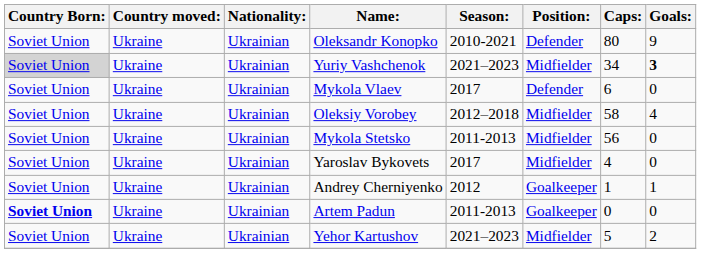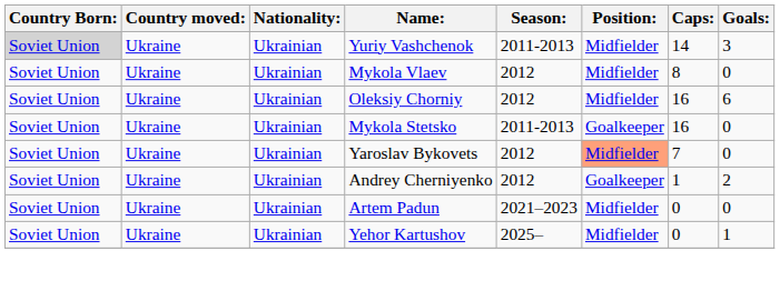 <table class="wikitable sortable" style="font-size:100%; text-align:left;">
 <tr>
 <th>Country Born:</th>
 <th>Country moved:</th>
 <th>Nationality:</th>
 <th>Name:</th>
 <th>Season:</th>
 <th>Position:</th>
 <th>Caps:</th>
 <th>Goals:</th>
 </tr>
 <tr>
-<td> <a href='#'>Soviet Union</a></td>
-<td> <a href='#'>Ukraine</a></td>
-<td> <a href='#'>Ukrainian</a></td>
-<td align="left"><a href='#'>Oleksandr Konopko</a></td>
-<td>2010-2021</td>
-<td><a href='#'>Defender</a></td>
-<td>80</td>
-<td>9</td>
-</tr>
-<tr>
 <td style="background: lightgrey;"> <a href='#'>Soviet Union</a></td>
 <td> <a href='#'>Ukraine</a></td>
 <td> <a href='#'>Ukrainian</a></td>
 <td align="left"><a href='#'>Yuriy Vashchenok</a></td>
-<td>2021–2023</td>
+<td>2011-2013</td>
 <td><a href='#'>Midfielder</a></td>
-<td>34</td>
-<td><strong>3</strong></td>
+<td>14</td>
+<td>3</td>
 </tr>
 <tr>
 <td> <a href='#'>Soviet Union</a></td>
 <td> <a href='#'>Ukraine</a></td>
 <td> <a href='#'>Ukrainian</a></td>
 <td align="left"><a href='#'>Mykola Vlaev</a></td>
-<td>2017</td>
-<td><a href='#'>Defender</a></td>
-<td>6</td>
+<td>2012</td>
+<td><a href='#'>Midfielder</a></td>
+<td>8</td>
 <td>0</td>
 </tr>
 <tr>
 <td> <a href='#'>Soviet Union</a></td>
 <td> <a href='#'>Ukraine</a></td>
 <td> <a href='#'>Ukrainian</a></td>
-<td align="left"><a href='#'>Oleksiy Vorobey</a></td>
-<td>2012–2018</td>
+<td align="left"><a href='#'>Oleksiy Chorniy</a></td>
+<td>2012</td>
 <td><a href='#'>Midfielder</a></td>
-<td>58</td>
-<td>4</td>
+<td>16</td>
+<td>6</td>
 </tr>
 <tr>
 <td> <a href='#'>Soviet Union</a></td>
 <td> <a href='#'>Ukraine</a></td>
 <td> <a href='#'>Ukrainian</a></td>
 <td align="left"><a href='#'>Mykola Stetsko</a></td>
 <td>2011-2013</td>
-<td><a href='#'>Midfielder</a></td>
-<td>56</td>
+<td><a href='#'>Goalkeeper</a></td>
+<td>16</td>
 <td>0</td>
 </tr>
 <tr>
 <td> <a href='#'>Soviet Union</a></td>
 <td> <a href='#'>Ukraine</a></td>
 <td> <a href='#'>Ukrainian</a></td>
 <td align="left">Yaroslav Bykovets</td>
-<td>2017</td>
-<td><a href='#'>Midfielder</a></td>
-<td>4</td>
+<td>2012</td>
+<td style="background: lightsalmon;"><a href='#'>Midfielder</a></td>
+<td>7</td>
 <td>0</td>
 </tr>
 <tr>
 <td> <a href='#'>Soviet Union</a></td>
 <td> <a href='#'>Ukraine</a></td>
 <td> <a href='#'>Ukrainian</a></td>
 <td align="left">Andrey Cherniyenko</td>
 <td>2012</td>
 <td><a href='#'>Goalkeeper</a></td>
 <td>1</td>
-<td>1</td>
+<td>2</td>
 </tr>
 <tr>
-<td><strong> <a href='#'>Soviet Union</a></strong></td>
+<td> <a href='#'>Soviet Union</a></td>
 <td> <a href='#'>Ukraine</a></td>
 <td> <a href='#'>Ukrainian</a></td>
 <td align="left"><a href='#'>Artem Padun</a></td>
-<td>2011-2013</td>
-<td><a href='#'>Goalkeeper</a></td>
+<td>2021–2023</td>
+<td><a href='#'>Midfielder</a></td>
 <td>0</td>
 <td>0</td>
 </tr>
 <tr>
 <td> <a href='#'>Soviet Union</a></td>
 <td> <a href='#'>Ukraine</a></td>
 <td> <a href='#'>Ukrainian</a></td>
 <td align="left"><a href='#'>Yehor Kartushov</a></td>
-<td>2021–2023</td>
+<td>2025–</td>
 <td><a href='#'>Midfielder</a></td>
-<td>5</td>
-<td>2</td>
+<td>0</td>
+<td>1</td>
 </tr>
 <tr>
 </tr>
 </table>
